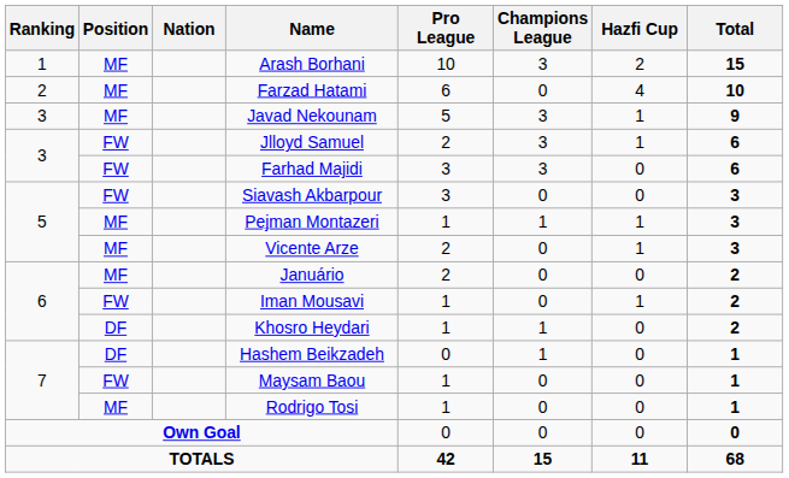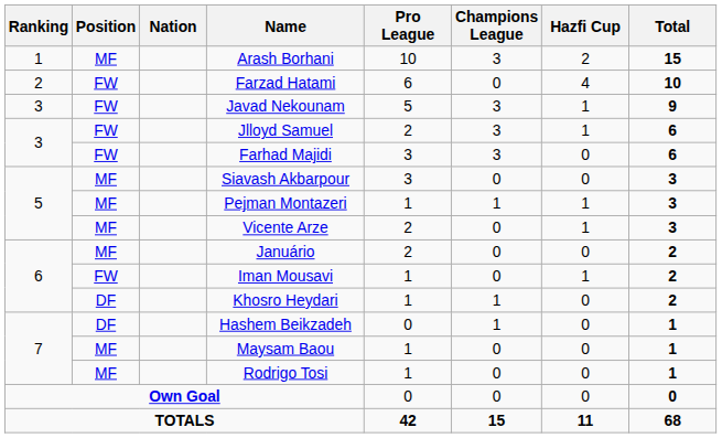 <table class="wikitable" style="font-size: 95%; text-align: center;">
 <tr>
 <th width=60>Ranking</th>
 <th width=60>Position</th>
 <th width=60>Nation</th>
 <th width=150>Name</th>
 <th width=80>Pro League</th>
 <th width=80>Champions League</th>
 <th width=80>Hazfi Cup</th>
 <th width=80>Total</th>
 </tr>
 <tr>
 <td>1</td>
 <td><a href='#'>MF</a></td>
 <td></td>
 <td><a href='#'>Arash Borhani</a></td>
 <td>10</td>
 <td>3</td>
 <td>2</td>
 <td><strong>15</strong></td>
 </tr>
 <tr>
 <td>2</td>
-<td><a href='#'>MF</a></td>
+<td><a href='#'>FW</a></td>
 <td></td>
 <td><a href='#'>Farzad Hatami</a></td>
 <td>6</td>
 <td>0</td>
 <td>4</td>
 <td><strong>10</strong></td>
 </tr>
 <tr>
 <td>3</td>
-<td><a href='#'>MF</a></td>
+<td><a href='#'>FW</a></td>
 <td></td>
 <td><a href='#'>Javad Nekounam</a></td>
 <td>5</td>
 <td>3</td>
 <td>1</td>
 <td><strong>9</strong></td>
 </tr>
 <tr>
 <td rowspan="2">3</td>
 <td><a href='#'>FW</a></td>
 <td></td>
 <td><a href='#'>Jlloyd Samuel</a></td>
 <td>2</td>
 <td>3</td>
 <td>1</td>
 <td><strong>6</strong></td>
 </tr>
 <tr>
 <td><a href='#'>FW</a></td>
 <td></td>
 <td><a href='#'>Farhad Majidi</a></td>
 <td>3</td>
 <td>3</td>
 <td>0</td>
 <td><strong>6</strong></td>
 </tr>
 <tr>
 <td rowspan="3">5</td>
-<td><a href='#'>FW</a></td>
+<td><a href='#'>MF</a></td>
 <td></td>
 <td><a href='#'>Siavash Akbarpour</a></td>
 <td>3</td>
 <td>0</td>
 <td>0</td>
 <td><strong>3</strong></td>
 </tr>
 <tr>
 <td><a href='#'>MF</a></td>
 <td></td>
 <td><a href='#'>Pejman Montazeri</a></td>
 <td>1</td>
 <td>1</td>
 <td>1</td>
 <td><strong>3</strong></td>
 </tr>
 <tr>
 <td><a href='#'>MF</a></td>
 <td></td>
 <td><a href='#'>Vicente Arze</a></td>
 <td>2</td>
 <td>0</td>
 <td>1</td>
 <td><strong>3</strong></td>
 </tr>
 <tr>
 <td rowspan="3">6</td>
 <td><a href='#'>MF</a></td>
 <td></td>
 <td><a href='#'>Januário</a></td>
 <td>2</td>
 <td>0</td>
 <td>0</td>
 <td><strong>2</strong></td>
 </tr>
 <tr>
 <td><a href='#'>FW</a></td>
 <td></td>
 <td><a href='#'>Iman Mousavi</a></td>
 <td>1</td>
 <td>0</td>
 <td>1</td>
 <td><strong>2</strong></td>
 </tr>
 <tr>
 <td><a href='#'>DF</a></td>
 <td></td>
 <td><a href='#'>Khosro Heydari</a></td>
 <td>1</td>
 <td>1</td>
 <td>0</td>
 <td><strong>2</strong></td>
 </tr>
 <tr>
 <td rowspan="3">7</td>
 <td><a href='#'>DF</a></td>
 <td></td>
 <td><a href='#'>Hashem Beikzadeh</a></td>
 <td>0</td>
 <td>1</td>
 <td>0</td>
 <td><strong>1</strong></td>
 </tr>
 <tr>
-<td><a href='#'>FW</a></td>
+<td><a href='#'>MF</a></td>
 <td></td>
 <td><a href='#'>Maysam Baou</a></td>
 <td>1</td>
 <td>0</td>
 <td>0</td>
 <td><strong>1</strong></td>
 </tr>
 <tr>
 <td><a href='#'>MF</a></td>
 <td></td>
 <td><a href='#'>Rodrigo Tosi</a></td>
 <td>1</td>
 <td>0</td>
 <td>0</td>
 <td><strong>1</strong></td>
 </tr>
 <tr>
 <td colspan="4"><strong><a href='#'>Own Goal</a></strong></td>
 <td>0</td>
 <td>0</td>
 <td>0</td>
 <td><strong>0</strong></td>
 </tr>
 <tr>
 <td colspan="4"><strong>TOTALS</strong></td>
 <td><strong>42</strong></td>
 <td><strong>15</strong></td>
 <td><strong>11</strong></td>
 <td><strong>68</strong></td>
 </tr>
 </table>
